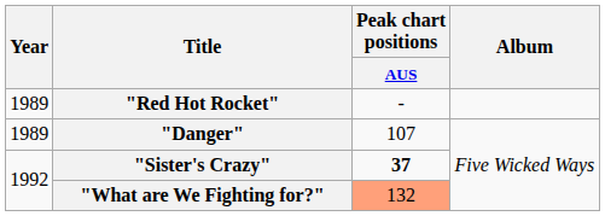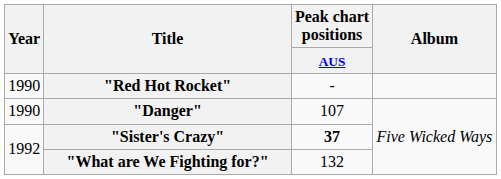 <table class="wikitable plainrowheaders" style="text-align:center;" border="1">
 <tr>
 <th scope="col" rowspan="2">Year</th>
 <th scope="col" rowspan="2" style="width:15em;">Title</th>
 <th scope="col" colspan="1">Peak chart<br>positions</th>
 <th scope="col" rowspan="2">Album</th>
 </tr>
 <tr>
 <th scope="col" style="text-align:center;"><small><a href='#'>AUS</a></small><br></th>
 </tr>
 <tr>
-<td>1989</td>
+<td>1990</td>
 <th scope="row">"Red Hot Rocket"</th>
 <td style="text-align:center;">-</td>
 <td></td>
 </tr>
 <tr>
-<td>1989</td>
+<td>1990</td>
 <th scope="row">"Danger"</th>
 <td style="text-align:center;">107</td>
 <td rowspan="3"><em>Five Wicked Ways</em></td>
 </tr>
 <tr>
 <td rowspan="2">1992</td>
 <th scope="row">"Sister's Crazy"</th>
 <td style="text-align:center;"><strong>37</strong></td>
 </tr>
 <tr>
 <th scope="row">"What are We Fighting for?"</th>
-<td style="background: lightsalmon; text-align:center;">132</td>
+<td style="text-align:center;">132</td>
 </tr>
 </table>
